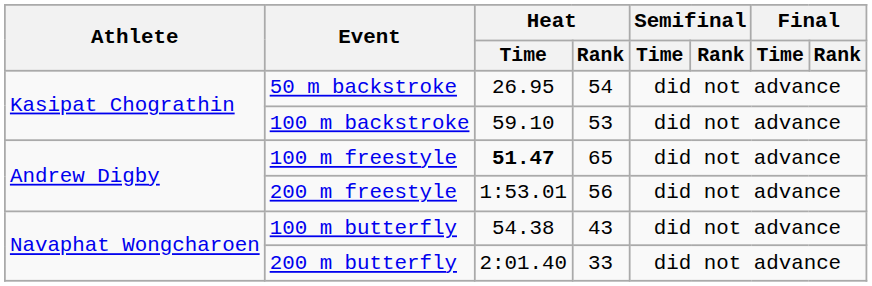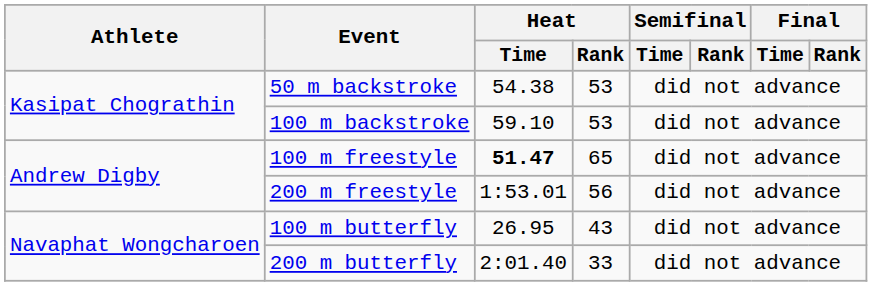 <table class="wikitable" style="text-align:center; font-size:90%">
 <tr>
 <th rowspan="2">Athlete</th>
 <th rowspan="2">Event</th>
 <th colspan="2">Heat</th>
 <th colspan="2">Semifinal</th>
 <th colspan="2">Final</th>
 </tr>
 <tr style="font-size:95%">
 <th>Time</th>
 <th>Rank</th>
 <th>Time</th>
 <th>Rank</th>
 <th>Time</th>
 <th>Rank</th>
 </tr>
 <tr>
 <td align=left rowspan=2><a href='#'>Kasipat Chograthin</a></td>
 <td align=left><a href='#'>50 m backstroke</a></td>
-<td>26.95</td>
-<td>54</td>
+<td>54.38</td>
+<td>53</td>
 <td colspan=4>did not advance</td>
 </tr>
 <tr>
 <td align=left><a href='#'>100 m backstroke</a></td>
 <td>59.10</td>
 <td>53</td>
 <td colspan=4>did not advance</td>
 </tr>
 <tr>
 <td align=left rowspan=2><a href='#'>Andrew Digby</a></td>
 <td align=left><a href='#'>100 m freestyle</a></td>
 <td><strong>51.47</strong></td>
 <td>65</td>
 <td colspan=4>did not advance</td>
 </tr>
 <tr>
 <td align=left><a href='#'>200 m freestyle</a></td>
 <td>1:53.01</td>
 <td>56</td>
 <td colspan=4>did not advance</td>
 </tr>
 <tr>
 <td align=left rowspan=2><a href='#'>Navaphat Wongcharoen</a></td>
 <td align=left><a href='#'>100 m butterfly</a></td>
-<td>54.38</td>
+<td>26.95</td>
 <td>43</td>
 <td colspan=4>did not advance</td>
 </tr>
 <tr>
 <td align=left><a href='#'>200 m butterfly</a></td>
 <td>2:01.40</td>
 <td>33</td>
 <td colspan=4>did not advance</td>
 </tr>
 </table>
